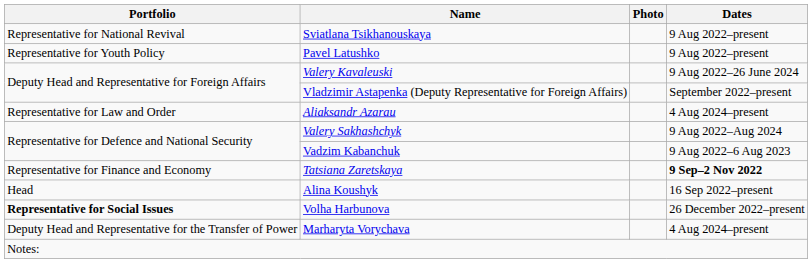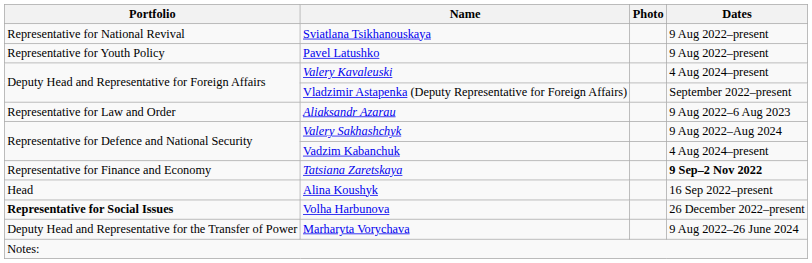 <table class="wikitable">
 <tr>
 <th>Portfolio</th>
 <th>Name</th>
 <th>Photo</th>
 <th>Dates</th>
 </tr>
 <tr>
 <td>Representative for National Revival</td>
 <td><a href='#'>Sviatlana Tsikhanouskaya</a></td>
 <td></td>
 <td>9 Aug 2022–present</td>
 </tr>
 <tr>
 <td>Representative for Youth Policy</td>
 <td><a href='#'>Pavel Latushko</a></td>
 <td></td>
 <td>9 Aug 2022–present</td>
 </tr>
 <tr>
 <td rowspan="2">Deputy Head and Representative for Foreign Affairs</td>
 <td><em><a href='#'>Valery Kavaleuski</a></em></td>
 <td></td>
-<td>9 Aug 2022–26 June 2024</td>
+<td>4 Aug 2024–present</td>
 </tr>
 <tr>
 <td><a href='#'>Vladzimir Astapenka</a> (Deputy Representative for Foreign Affairs)</td>
 <td></td>
 <td>September 2022–present</td>
 </tr>
 <tr>
 <td>Representative for Law and Order</td>
 <td><em><a href='#'>Aliaksandr Azarau</a></em></td>
 <td></td>
-<td>4 Aug 2024–present</td>
+<td>9 Aug 2022–6 Aug 2023</td>
 </tr>
 <tr>
 <td rowspan="2">Representative for Defence and National Security</td>
 <td><em><a href='#'>Valery Sakhashchyk</a></em></td>
 <td></td>
 <td>9 Aug 2022–Aug 2024</td>
 </tr>
 <tr>
 <td><a href='#'>Vadzim Kabanchuk</a></td>
 <td></td>
-<td>9 Aug 2022–6 Aug 2023</td>
+<td>4 Aug 2024–present</td>
 </tr>
 <tr>
 <td>Representative for Finance and Economy</td>
 <td><em><a href='#'>Tatsiana Zaretskaya</a></em></td>
 <td></td>
 <td><strong>9 Sep–2 Nov 2022</strong></td>
 </tr>
 <tr>
 <td>Head</td>
 <td><a href='#'>Alina Koushyk</a></td>
 <td></td>
 <td>16 Sep 2022–present</td>
 </tr>
 <tr>
 <td><strong>Representative for Social Issues</strong></td>
 <td><a href='#'>Volha Harbunova</a></td>
 <td></td>
 <td>26 December 2022–present</td>
 </tr>
 <tr>
 <td>Deputy Head and Representative for the Transfer of Power</td>
 <td><a href='#'>Marharyta Vorychava</a></td>
 <td></td>
-<td>4 Aug 2024–present</td>
+<td>9 Aug 2022–26 June 2024</td>
 </tr>
 <tr class="sortbottom">
 <td colspan="20" style="text-align:left;">Notes:<br></td>
 </tr>
 </table>
